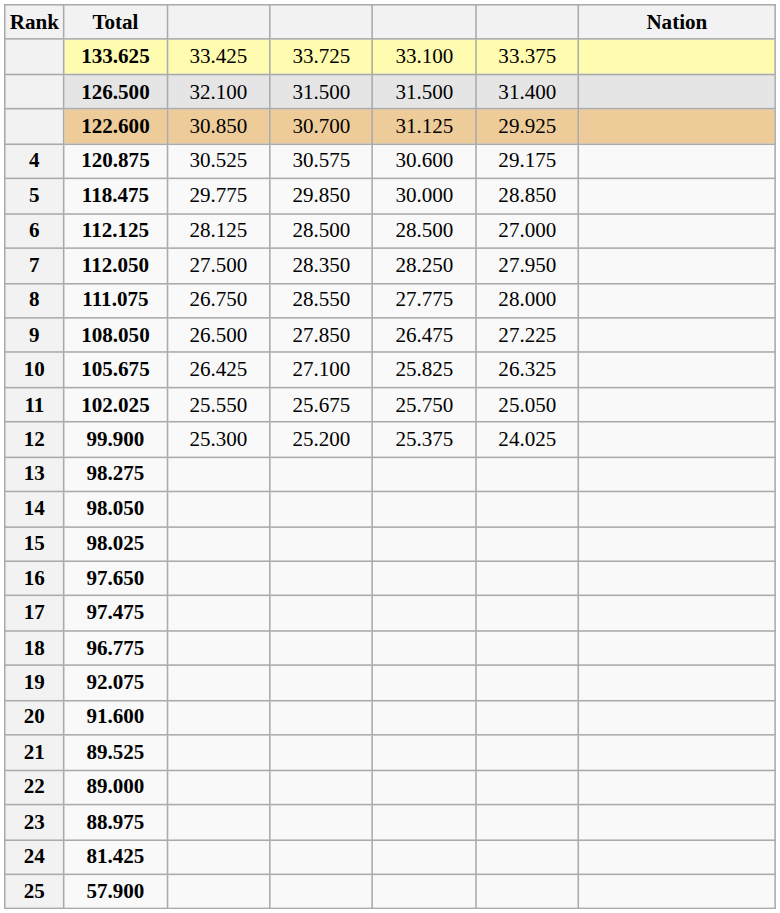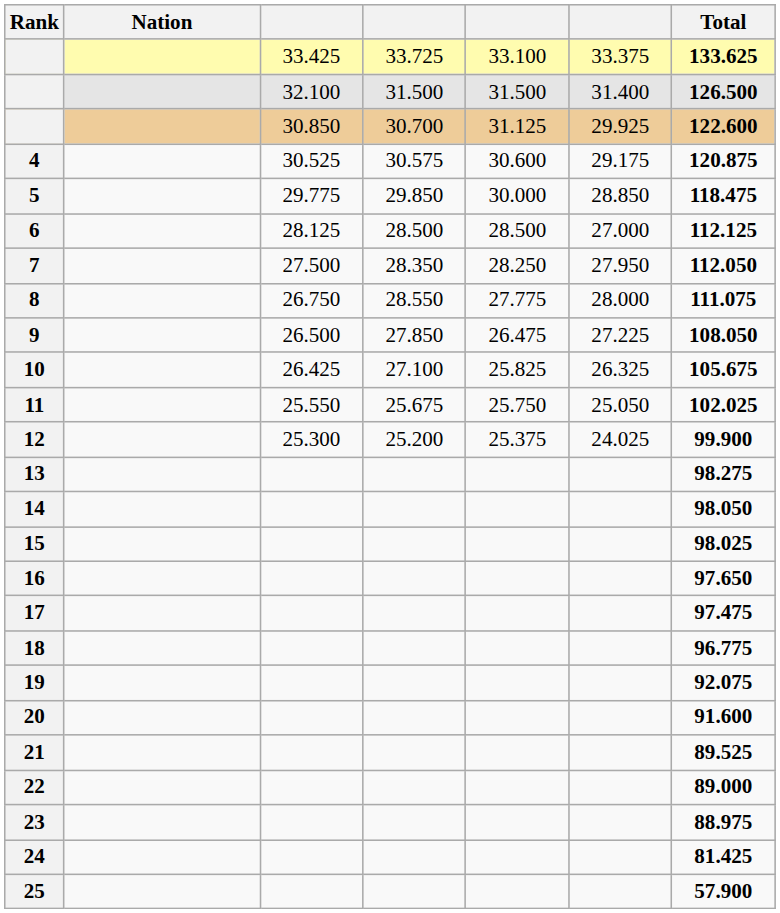 <table class="wikitable sortable" style="text-align:center; font-size:85%">
 <tr>
 <th scope="col" style="width:20px;">Rank</th>
-<th ! scope="col" style="width:60px;">Total</th>
+<th ! scope="col" style="width:120px;">Nation</th>
 <th ! scope="col" style="width:60px;"></th>
 <th ! scope="col" style="width:60px;"></th>
 <th ! scope="col" style="width:60px;"></th>
 <th ! scope="col" style="width:60px;"></th>
-<th ! scope="col" style="width:120px;">Nation</th>
+<th ! scope="col" style="width:60px;">Total</th>
 </tr>
 <tr style="background:#fffcaf;">
 <th scope=row style="text-align:center"></th>
-<td><strong>133.625</strong></td>
+<td align=left></td>
 <td>33.425</td>
 <td>33.725</td>
 <td>33.100</td>
 <td>33.375</td>
-<td align=left></td>
+<td><strong>133.625</strong></td>
 </tr>
 <tr style="background:#e5e5e5;">
 <th scope=row style="text-align:center"></th>
-<td><strong>126.500</strong></td>
+<td align=left></td>
 <td>32.100</td>
 <td>31.500</td>
 <td>31.500</td>
 <td>31.400</td>
-<td align=left></td>
+<td><strong>126.500</strong></td>
 </tr>
 <tr style="background:#ec9;">
 <th scope=row style="text-align:center"></th>
-<td><strong>122.600</strong></td>
+<td align=left></td>
 <td>30.850</td>
 <td>30.700</td>
 <td>31.125</td>
 <td>29.925</td>
-<td align=left></td>
+<td><strong>122.600</strong></td>
 </tr>
 <tr>
 <th scope=row style="text-align:center">4</th>
-<td><strong>120.875</strong></td>
+<td align=left></td>
 <td>30.525</td>
 <td>30.575</td>
 <td>30.600</td>
 <td>29.175</td>
-<td align=left></td>
+<td><strong>120.875</strong></td>
 </tr>
 <tr>
 <th scope=row style="text-align:center">5</th>
-<td><strong>118.475</strong></td>
+<td align=left></td>
 <td>29.775</td>
 <td>29.850</td>
 <td>30.000</td>
 <td>28.850</td>
-<td align=left></td>
+<td><strong>118.475</strong></td>
 </tr>
 <tr>
 <th scope=row style="text-align:center">6</th>
-<td><strong>112.125</strong></td>
+<td align=left></td>
 <td>28.125</td>
 <td>28.500</td>
 <td>28.500</td>
 <td>27.000</td>
-<td align=left></td>
+<td><strong>112.125</strong></td>
 </tr>
 <tr>
 <th scope=row style="text-align:center">7</th>
-<td><strong>112.050</strong></td>
+<td align=left></td>
 <td>27.500</td>
 <td>28.350</td>
 <td>28.250</td>
 <td>27.950</td>
-<td align=left></td>
+<td><strong>112.050</strong></td>
 </tr>
 <tr>
 <th scope=row style="text-align:center">8</th>
-<td><strong>111.075</strong></td>
+<td align=left></td>
 <td>26.750</td>
 <td>28.550</td>
 <td>27.775</td>
 <td>28.000</td>
-<td align=left></td>
+<td><strong>111.075</strong></td>
 </tr>
 <tr>
 <th scope=row style="text-align:center">9</th>
-<td><strong>108.050</strong></td>
+<td align=left></td>
 <td>26.500</td>
 <td>27.850</td>
 <td>26.475</td>
 <td>27.225</td>
-<td align=left></td>
+<td><strong>108.050</strong></td>
 </tr>
 <tr>
 <th scope=row style="text-align:center">10</th>
-<td><strong>105.675</strong></td>
+<td align=left></td>
 <td>26.425</td>
 <td>27.100</td>
 <td>25.825</td>
 <td>26.325</td>
-<td align=left></td>
+<td><strong>105.675</strong></td>
 </tr>
 <tr>
 <th scope=row style="text-align:center">11</th>
-<td><strong>102.025</strong></td>
+<td align=left></td>
 <td>25.550</td>
 <td>25.675</td>
 <td>25.750</td>
 <td>25.050</td>
-<td align=left></td>
+<td><strong>102.025</strong></td>
 </tr>
 <tr>
 <th scope=row style="text-align:center">12</th>
-<td><strong>99.900</strong></td>
+<td align=left></td>
 <td>25.300</td>
 <td>25.200</td>
 <td>25.375</td>
 <td>24.025</td>
-<td align=left></td>
+<td><strong>99.900</strong></td>
 </tr>
 <tr>
 <th scope=row style="text-align:center">13</th>
-<td><strong>98.275</strong></td>
+<td align=left></td>
 <td></td>
 <td></td>
 <td></td>
 <td></td>
-<td align=left></td>
+<td><strong>98.275</strong></td>
 </tr>
 <tr>
 <th scope=row style="text-align:center">14</th>
-<td><strong>98.050</strong></td>
+<td align=left></td>
 <td></td>
 <td></td>
 <td></td>
 <td></td>
-<td align=left></td>
+<td><strong>98.050</strong></td>
 </tr>
 <tr>
 <th scope=row style="text-align:center">15</th>
-<td><strong>98.025</strong></td>
+<td align=left></td>
 <td></td>
 <td></td>
 <td></td>
 <td></td>
-<td align=left></td>
+<td><strong>98.025</strong></td>
 </tr>
 <tr>
 <th scope=row style="text-align:center">16</th>
-<td><strong>97.650</strong></td>
+<td align=left></td>
 <td></td>
 <td></td>
 <td></td>
 <td></td>
-<td align=left></td>
+<td><strong>97.650</strong></td>
 </tr>
 <tr>
 <th scope=row style="text-align:center">17</th>
-<td><strong>97.475</strong></td>
+<td align=left></td>
 <td></td>
 <td></td>
 <td></td>
 <td></td>
-<td align=left></td>
+<td><strong>97.475</strong></td>
 </tr>
 <tr>
 <th scope=row style="text-align:center">18</th>
-<td><strong>96.775</strong></td>
+<td align=left></td>
 <td></td>
 <td></td>
 <td></td>
 <td></td>
-<td align=left></td>
+<td><strong>96.775</strong></td>
 </tr>
 <tr>
 <th scope=row style="text-align:center">19</th>
-<td><strong>92.075</strong></td>
+<td align=left></td>
 <td></td>
 <td></td>
 <td></td>
 <td></td>
-<td align=left></td>
+<td><strong>92.075</strong></td>
 </tr>
 <tr>
 <th scope=row style="text-align:center">20</th>
-<td><strong>91.600</strong></td>
+<td align=left></td>
 <td></td>
 <td></td>
 <td></td>
 <td></td>
-<td align=left></td>
+<td><strong>91.600</strong></td>
 </tr>
 <tr>
 <th scope=row style="text-align:center">21</th>
-<td><strong>89.525</strong></td>
+<td align=left></td>
 <td></td>
 <td></td>
 <td></td>
 <td></td>
-<td align=left></td>
+<td><strong>89.525</strong></td>
 </tr>
 <tr>
 <th scope=row style="text-align:center">22</th>
-<td><strong>89.000</strong></td>
+<td align=left></td>
 <td></td>
 <td></td>
 <td></td>
 <td></td>
-<td align=left></td>
+<td><strong>89.000</strong></td>
 </tr>
 <tr>
 <th scope=row style="text-align:center">23</th>
-<td><strong>88.975</strong></td>
+<td align=left></td>
 <td></td>
 <td></td>
 <td></td>
 <td></td>
-<td align=left></td>
+<td><strong>88.975</strong></td>
 </tr>
 <tr>
 <th scope=row style="text-align:center">24</th>
-<td><strong>81.425</strong></td>
+<td align=left></td>
 <td></td>
 <td></td>
 <td></td>
 <td></td>
-<td align=left></td>
+<td><strong>81.425</strong></td>
 </tr>
 <tr>
 <th scope=row style="text-align:center">25</th>
-<td><strong>57.900</strong></td>
+<td align=left></td>
 <td></td>
 <td></td>
 <td></td>
 <td></td>
-<td align=left></td>
+<td><strong>57.900</strong></td>
 </tr>
 </table>
